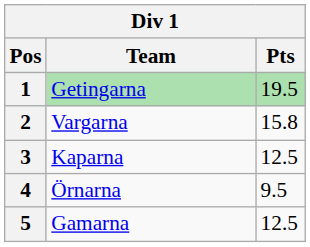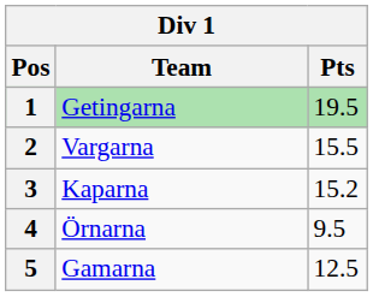 <table class="wikitable">
 <tr>
 <th colspan="3">Div 1</th>
 </tr>
 <tr>
 <th width=20>Pos</th>
 <th width=150>Team</th>
 <th width=30>Pts</th>
 </tr>
 <tr style="background:#ACE1AF;">
 <th>1</th>
 <td><a href='#'>Getingarna</a></td>
 <td>19.5</td>
 </tr>
 <tr>
 <th>2</th>
 <td><a href='#'>Vargarna</a></td>
-<td>15.8</td>
+<td>15.5</td>
 </tr>
 <tr>
 <th>3</th>
 <td><a href='#'>Kaparna</a></td>
-<td>12.5</td>
+<td>15.2</td>
 </tr>
 <tr>
 <th>4</th>
 <td><a href='#'>Örnarna</a></td>
 <td>9.5</td>
 </tr>
 <tr>
 <th>5</th>
 <td><a href='#'>Gamarna</a></td>
 <td>12.5</td>
 </tr>
 </table>
